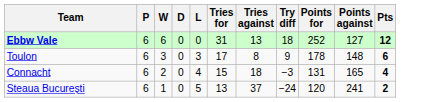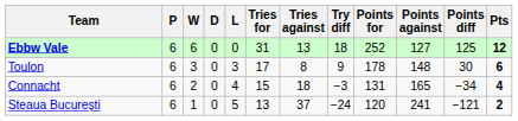 <table class="wikitable" style="text-align: center;">
 <tr>
 <th width="200">Team</th>
 <th width="20">P</th>
 <th width="20">W</th>
 <th width="20">D</th>
 <th width="20">L</th>
 <th width="20">Tries for</th>
 <th width="20">Tries against</th>
 <th width="20">Try diff</th>
 <th width="20">Points for</th>
 <th width="20">Points against</th>
+<th width="25">Points diff</th>
 <th width="20">Pts</th>
 </tr>
 <tr bgcolor="#ccffcc">
 <td align="left"> <strong><a href='#'>Ebbw Vale</a></strong></td>
 <td>6</td>
 <td>6</td>
 <td>0</td>
 <td>0</td>
 <td>31</td>
 <td>13</td>
 <td>18</td>
 <td>252</td>
 <td>127</td>
+<td>125</td>
 <td><strong>12</strong></td>
 </tr>
 <tr>
 <td align="left"> <a href='#'>Toulon</a></td>
 <td>6</td>
 <td>3</td>
 <td>0</td>
 <td>3</td>
 <td>17</td>
 <td>8</td>
 <td>9</td>
 <td>178</td>
 <td>148</td>
+<td>30</td>
 <td><strong>6</strong></td>
 </tr>
 <tr>
 <td align="left"> <a href='#'>Connacht</a></td>
 <td>6</td>
 <td>2</td>
 <td>0</td>
 <td>4</td>
 <td>15</td>
 <td>18</td>
 <td>−3</td>
 <td>131</td>
 <td>165</td>
+<td>−34</td>
 <td><strong>4</strong></td>
 </tr>
 <tr>
 <td align="left"> <a href='#'>Steaua București</a></td>
 <td>6</td>
 <td>1</td>
 <td>0</td>
 <td>5</td>
 <td>13</td>
 <td>37</td>
 <td>−24</td>
 <td>120</td>
 <td>241</td>
+<td>−121</td>
 <td><strong>2</strong></td>
 </tr>
 </table>
